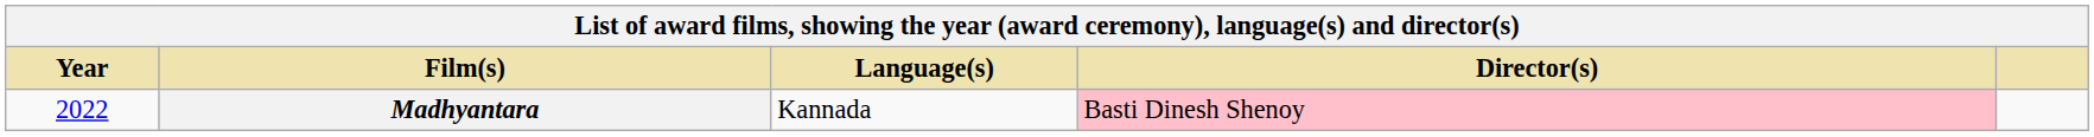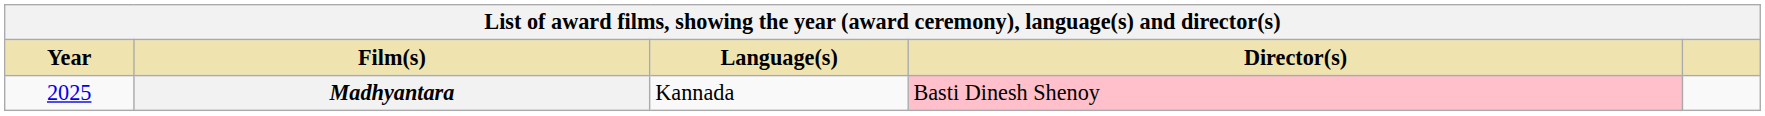 <table class="wikitable sortable plainrowheaders" style="width:100%">
 <tr>
 <th colspan="5">List of award films, showing the year (award ceremony), language(s) and director(s)</th>
 </tr>
 <tr>
 <th scope="col" style="background-color:#EFE4B0;width:5%;">Year</th>
 <th scope="col" style="background-color:#EFE4B0;width:20%;">Film(s)</th>
 <th scope="col" style="background-color:#EFE4B0;width:10%;">Language(s)</th>
 <th scope="col" style="background-color:#EFE4B0;width:30%;">Director(s)</th>
 <th scope="col" style="background-color:#EFE4B0;width:3%" class="unsortable"></th>
 </tr>
 <tr>
-<td align="center"><a href='#'>2022<br></a></td>
+<td align="center"><a href='#'>2025<br></a></td>
 <th scope="row"><em>Madhyantara</em></th>
 <td>Kannada</td>
 <td style="background: pink;">Basti Dinesh Shenoy</td>
 <td align="center"></td>
 </tr>
 </table>
